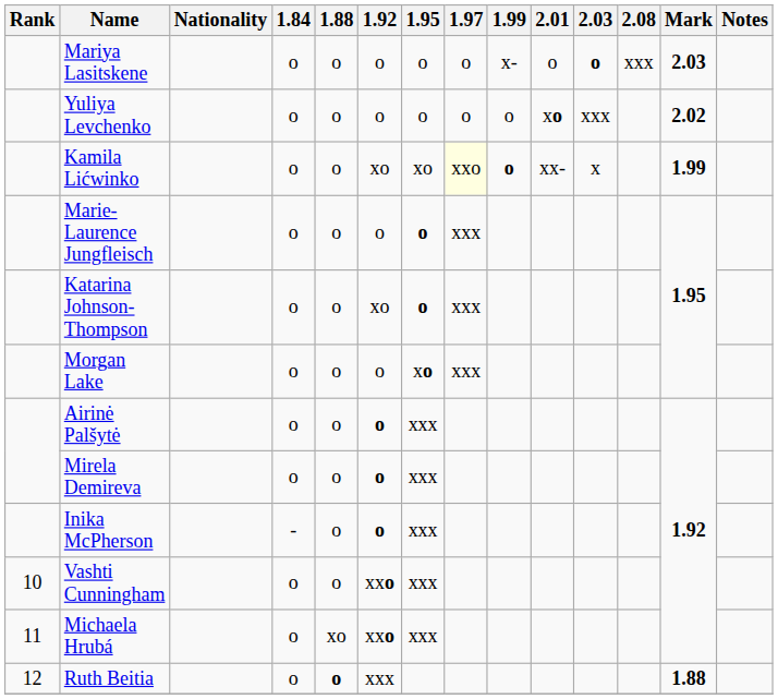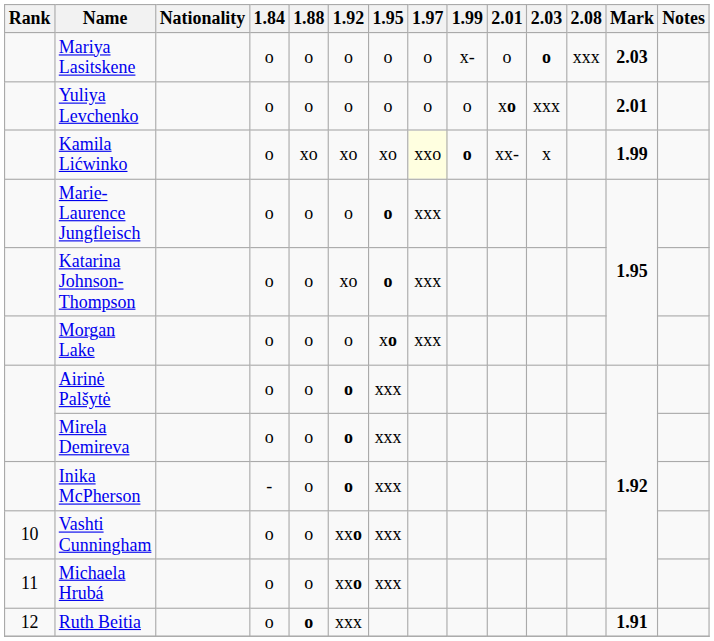 <table class="wikitable sortable" style="text-align:center">
 <tr>
 <th>Rank</th>
 <th>Name</th>
 <th>Nationality</th>
 <th>1.84</th>
 <th>1.88</th>
 <th>1.92</th>
 <th>1.95</th>
 <th>1.97</th>
 <th>1.99</th>
 <th>2.01</th>
 <th>2.03</th>
 <th>2.08</th>
 <th>Mark</th>
 <th>Notes</th>
 </tr>
 <tr>
 <td></td>
 <td align=left><a href='#'>Mariya Lasitskene</a></td>
 <td align=left></td>
 <td>o</td>
 <td>o</td>
 <td>o</td>
 <td>o</td>
 <td>o</td>
 <td>x-</td>
 <td>o</td>
 <td><strong>o</strong></td>
 <td>xxx</td>
 <td><strong>2.03</strong></td>
 <td></td>
 </tr>
 <tr>
 <td></td>
 <td align=left><a href='#'>Yuliya Levchenko</a></td>
 <td align=left></td>
 <td>o</td>
 <td>o</td>
 <td>o</td>
 <td>o</td>
 <td>o</td>
 <td>o</td>
 <td>x<strong>o</strong></td>
 <td>xxx</td>
 <td></td>
-<td><strong>2.02</strong></td>
+<td><strong>2.01</strong></td>
 <td></td>
 </tr>
 <tr>
 <td></td>
 <td align=left><a href='#'>Kamila Lićwinko</a></td>
 <td align=left></td>
 <td>o</td>
-<td>o</td>
+<td>xo</td>
 <td>xo</td>
 <td>xo</td>
 <td style="background: lightyellow;">xxo</td>
 <td><strong>o</strong></td>
 <td>xx-</td>
 <td>x</td>
 <td></td>
 <td><strong>1.99</strong></td>
 <td></td>
 </tr>
 <tr>
 <td></td>
 <td align=left><a href='#'>Marie-Laurence Jungfleisch</a></td>
 <td align=left></td>
 <td>o</td>
 <td>o</td>
 <td>o</td>
 <td><strong>o</strong></td>
 <td>xxx</td>
 <td></td>
 <td></td>
 <td></td>
 <td></td>
 <td rowspan=3><strong>1.95</strong></td>
 <td></td>
 </tr>
 <tr>
 <td></td>
 <td align=left><a href='#'>Katarina Johnson-Thompson</a></td>
 <td align=left></td>
 <td>o</td>
 <td>o</td>
 <td>xo</td>
 <td><strong>o</strong></td>
 <td>xxx</td>
 <td></td>
 <td></td>
 <td></td>
 <td></td>
 <td></td>
 </tr>
 <tr>
 <td></td>
 <td align=left><a href='#'>Morgan Lake</a></td>
 <td align=left></td>
 <td>o</td>
 <td>o</td>
 <td>o</td>
 <td>x<strong>o</strong></td>
 <td>xxx</td>
 <td></td>
 <td></td>
 <td></td>
 <td></td>
 <td></td>
 </tr>
 <tr>
 <td rowspan=2></td>
 <td align=left><a href='#'>Airinė Palšytė</a></td>
 <td align=left></td>
 <td>o</td>
 <td>o</td>
 <td><strong>o</strong></td>
 <td>xxx</td>
 <td></td>
 <td></td>
 <td></td>
 <td></td>
 <td></td>
 <td rowspan=5><strong>1.92</strong></td>
 <td></td>
 </tr>
 <tr>
 <td align=left><a href='#'>Mirela Demireva</a></td>
 <td align=left></td>
 <td>o</td>
 <td>o</td>
 <td><strong>o</strong></td>
 <td>xxx</td>
 <td></td>
 <td></td>
 <td></td>
 <td></td>
 <td></td>
 <td></td>
 </tr>
 <tr>
 <td></td>
 <td align=left><a href='#'>Inika McPherson</a></td>
 <td align=left></td>
 <td>-</td>
 <td>o</td>
 <td><strong>o</strong></td>
 <td>xxx</td>
 <td></td>
 <td></td>
 <td></td>
 <td></td>
 <td></td>
 <td></td>
 </tr>
 <tr>
 <td>10</td>
 <td align=left><a href='#'>Vashti Cunningham</a></td>
 <td align=left></td>
 <td>o</td>
 <td>o</td>
 <td>xx<strong>o</strong></td>
 <td>xxx</td>
 <td></td>
 <td></td>
 <td></td>
 <td></td>
 <td></td>
 <td></td>
 </tr>
 <tr>
 <td>11</td>
 <td align=left><a href='#'>Michaela Hrubá</a></td>
 <td align=left></td>
 <td>o</td>
-<td>xo</td>
+<td>o</td>
 <td>xx<strong>o</strong></td>
 <td>xxx</td>
 <td></td>
 <td></td>
 <td></td>
 <td></td>
 <td></td>
 <td></td>
 </tr>
 <tr>
 <td>12</td>
 <td align=left><a href='#'>Ruth Beitia</a></td>
 <td align=left></td>
 <td>o</td>
 <td><strong>o</strong></td>
 <td>xxx</td>
 <td></td>
 <td></td>
 <td></td>
 <td></td>
 <td></td>
 <td></td>
-<td><strong>1.88</strong></td>
+<td><strong>1.91</strong></td>
 <td></td>
 </tr>
 <tr>
 </tr>
 </table>
